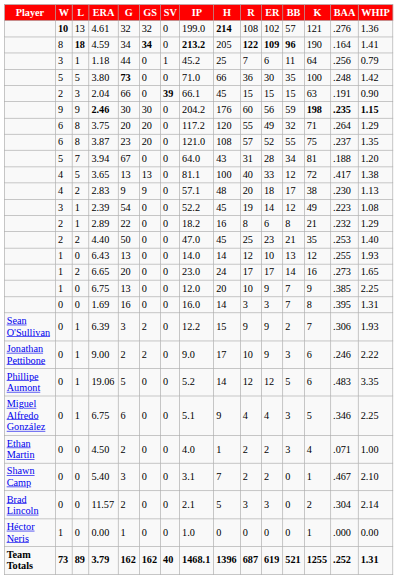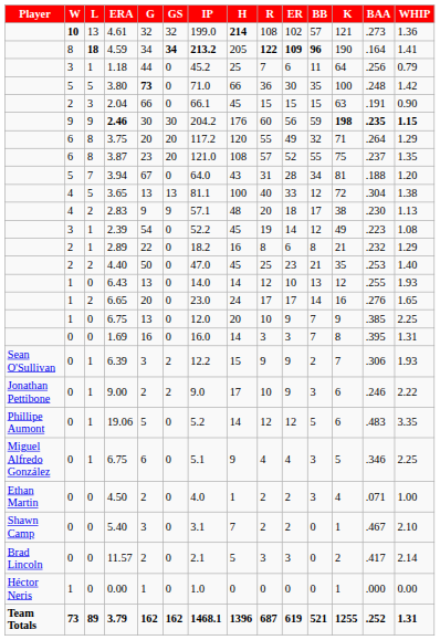 <table class="wikitable sortable">
 <tr>
 <th style="background: red; color:#FFF; width:10%;">Player</th>
 <th style="background: red; color:#FFF; width:4%;">W</th>
 <th style="background: red; color:#FFF; width:4%;">L</th>
 <th style="background: red; color:#FFF; width:4%;">ERA</th>
 <th style="background: red; color:#FFF; width:4%;">G</th>
 <th style="background: red; color:#FFF; width:4%;">GS</th>
-<th style="background: red; color:#FFF; width:4%;">SV</th>
 <th style="background: red; color:#FFF; width:4%;">IP</th>
 <th style="background: red; color:#FFF; width:4%;">H</th>
 <th style="background: red; color:#FFF; width:4%;">R</th>
 <th style="background: red; color:#FFF; width:4%;">ER</th>
 <th style="background: red; color:#FFF; width:4%;">BB</th>
 <th style="background: red; color:#FFF; width:4%;">K</th>
 <th style="background: red; color:#FFF; width:4%;">BAA</th>
 <th style="background: red; color:#FFF; width:4%;">WHIP</th>
 </tr>
 <tr>
 <td></td>
 <td><strong>10</strong></td>
 <td>13</td>
 <td>4.61</td>
 <td>32</td>
 <td>32</td>
-<td>0</td>
 <td>199.0</td>
 <td><strong>214</strong></td>
 <td>108</td>
 <td>102</td>
 <td>57</td>
 <td>121</td>
-<td>.276</td>
+<td>.273</td>
 <td>1.36</td>
 </tr>
 <tr>
 <td></td>
 <td>8</td>
 <td><strong>18</strong></td>
 <td>4.59</td>
 <td>34</td>
 <td><strong>34</strong></td>
-<td>0</td>
 <td><strong>213.2</strong></td>
 <td>205</td>
 <td><strong>122</strong></td>
 <td><strong>109</strong></td>
 <td><strong>96</strong></td>
 <td>190</td>
 <td>.164</td>
 <td>1.41</td>
 </tr>
 <tr>
 <td></td>
 <td>3</td>
 <td>1</td>
 <td>1.18</td>
 <td>44</td>
 <td>0</td>
-<td>1</td>
 <td>45.2</td>
 <td>25</td>
 <td>7</td>
 <td>6</td>
 <td>11</td>
 <td>64</td>
 <td>.256</td>
 <td>0.79</td>
 </tr>
 <tr>
 <td></td>
 <td>5</td>
 <td>5</td>
 <td>3.80</td>
 <td><strong>73</strong></td>
-<td>0</td>
 <td>0</td>
 <td>71.0</td>
 <td>66</td>
 <td>36</td>
 <td>30</td>
 <td>35</td>
 <td>100</td>
 <td>.248</td>
 <td>1.42</td>
 </tr>
 <tr>
 <td></td>
 <td>2</td>
 <td>3</td>
 <td>2.04</td>
 <td>66</td>
 <td>0</td>
-<td><strong>39</strong></td>
 <td>66.1</td>
 <td>45</td>
 <td>15</td>
 <td>15</td>
 <td>15</td>
 <td>63</td>
 <td>.191</td>
 <td>0.90</td>
 </tr>
 <tr>
 <td></td>
 <td>9</td>
 <td>9</td>
 <td><strong>2.46</strong></td>
 <td>30</td>
 <td>30</td>
-<td>0</td>
 <td>204.2</td>
 <td>176</td>
 <td>60</td>
 <td>56</td>
 <td>59</td>
 <td><strong>198</strong></td>
 <td><strong>.235</strong></td>
 <td><strong>1.15</strong></td>
 </tr>
 <tr>
 <td></td>
 <td>6</td>
 <td>8</td>
 <td>3.75</td>
 <td>20</td>
 <td>20</td>
-<td>0</td>
 <td>117.2</td>
 <td>120</td>
 <td>55</td>
 <td>49</td>
 <td>32</td>
 <td>71</td>
 <td>.264</td>
 <td>1.29</td>
 </tr>
 <tr>
 <td></td>
 <td>6</td>
 <td>8</td>
 <td>3.87</td>
 <td>23</td>
 <td>20</td>
-<td>0</td>
 <td>121.0</td>
 <td>108</td>
 <td>57</td>
 <td>52</td>
 <td>55</td>
 <td>75</td>
 <td>.237</td>
 <td>1.35</td>
 </tr>
 <tr>
 <td></td>
 <td>5</td>
 <td>7</td>
 <td>3.94</td>
 <td>67</td>
-<td>0</td>
 <td>0</td>
 <td>64.0</td>
 <td>43</td>
 <td>31</td>
 <td>28</td>
 <td>34</td>
 <td>81</td>
 <td>.188</td>
 <td>1.20</td>
 </tr>
 <tr>
 <td></td>
 <td>4</td>
 <td>5</td>
 <td>3.65</td>
 <td>13</td>
 <td>13</td>
-<td>0</td>
 <td>81.1</td>
 <td>100</td>
 <td>40</td>
 <td>33</td>
 <td>12</td>
 <td>72</td>
-<td>.417</td>
+<td>.304</td>
 <td>1.38</td>
 </tr>
 <tr>
 <td></td>
 <td>4</td>
 <td>2</td>
 <td>2.83</td>
 <td>9</td>
 <td>9</td>
-<td>0</td>
 <td>57.1</td>
 <td>48</td>
 <td>20</td>
 <td>18</td>
 <td>17</td>
 <td>38</td>
 <td>.230</td>
 <td>1.13</td>
 </tr>
 <tr>
 <td></td>
 <td>3</td>
 <td>1</td>
 <td>2.39</td>
 <td>54</td>
-<td>0</td>
 <td>0</td>
 <td>52.2</td>
 <td>45</td>
 <td>19</td>
 <td>14</td>
 <td>12</td>
 <td>49</td>
 <td>.223</td>
 <td>1.08</td>
 </tr>
 <tr>
 <td></td>
 <td>2</td>
 <td>1</td>
 <td>2.89</td>
 <td>22</td>
 <td>0</td>
-<td>0</td>
 <td>18.2</td>
 <td>16</td>
 <td>8</td>
 <td>6</td>
 <td>8</td>
 <td>21</td>
 <td>.232</td>
 <td>1.29</td>
 </tr>
 <tr>
 <td></td>
 <td>2</td>
 <td>2</td>
 <td>4.40</td>
 <td>50</td>
-<td>0</td>
 <td>0</td>
 <td>47.0</td>
 <td>45</td>
 <td>25</td>
 <td>23</td>
 <td>21</td>
 <td>35</td>
 <td>.253</td>
 <td>1.40</td>
 </tr>
 <tr>
 <td></td>
 <td>1</td>
 <td>0</td>
 <td>6.43</td>
 <td>13</td>
 <td>0</td>
-<td>0</td>
 <td>14.0</td>
 <td>14</td>
 <td>12</td>
 <td>10</td>
 <td>13</td>
 <td>12</td>
 <td>.255</td>
 <td>1.93</td>
 </tr>
 <tr>
 <td></td>
 <td>1</td>
 <td>2</td>
 <td>6.65</td>
 <td>20</td>
 <td>0</td>
-<td>0</td>
 <td>23.0</td>
 <td>24</td>
 <td>17</td>
 <td>17</td>
 <td>14</td>
 <td>16</td>
-<td>.273</td>
+<td>.276</td>
 <td>1.65</td>
 </tr>
 <tr>
 <td></td>
 <td>1</td>
 <td>0</td>
 <td>6.75</td>
 <td>13</td>
-<td>0</td>
 <td>0</td>
 <td>12.0</td>
 <td>20</td>
 <td>10</td>
 <td>9</td>
 <td>7</td>
 <td>9</td>
 <td>.385</td>
 <td>2.25</td>
 </tr>
 <tr>
 <td></td>
 <td>0</td>
 <td>0</td>
 <td>1.69</td>
 <td>16</td>
 <td>0</td>
-<td>0</td>
 <td>16.0</td>
 <td>14</td>
 <td>3</td>
 <td>3</td>
 <td>7</td>
 <td>8</td>
 <td>.395</td>
 <td>1.31</td>
 </tr>
 <tr>
 <td><a href='#'>Sean O'Sullivan</a></td>
 <td>0</td>
 <td>1</td>
 <td>6.39</td>
 <td>3</td>
 <td>2</td>
-<td>0</td>
 <td>12.2</td>
 <td>15</td>
 <td>9</td>
 <td>9</td>
 <td>2</td>
 <td>7</td>
 <td>.306</td>
 <td>1.93</td>
 </tr>
 <tr>
 <td><a href='#'>Jonathan Pettibone</a></td>
 <td>0</td>
 <td>1</td>
 <td>9.00</td>
 <td>2</td>
 <td>2</td>
-<td>0</td>
 <td>9.0</td>
 <td>17</td>
 <td>10</td>
 <td>9</td>
 <td>3</td>
 <td>6</td>
 <td>.246</td>
 <td>2.22</td>
 </tr>
 <tr>
 <td><a href='#'>Phillipe Aumont</a></td>
 <td>0</td>
 <td>1</td>
 <td>19.06</td>
 <td>5</td>
-<td>0</td>
 <td>0</td>
 <td>5.2</td>
 <td>14</td>
 <td>12</td>
 <td>12</td>
 <td>5</td>
 <td>6</td>
 <td>.483</td>
 <td>3.35</td>
 </tr>
 <tr>
 <td><a href='#'>Miguel Alfredo González</a></td>
 <td>0</td>
 <td>1</td>
 <td>6.75</td>
 <td>6</td>
 <td>0</td>
-<td>0</td>
 <td>5.1</td>
 <td>9</td>
 <td>4</td>
 <td>4</td>
 <td>3</td>
 <td>5</td>
 <td>.346</td>
 <td>2.25</td>
 </tr>
 <tr>
 <td><a href='#'>Ethan Martin</a></td>
 <td>0</td>
 <td>0</td>
 <td>4.50</td>
 <td>2</td>
-<td>0</td>
 <td>0</td>
 <td>4.0</td>
 <td>1</td>
 <td>2</td>
 <td>2</td>
 <td>3</td>
 <td>4</td>
 <td>.071</td>
 <td>1.00</td>
 </tr>
 <tr>
 <td><a href='#'>Shawn Camp</a></td>
 <td>0</td>
 <td>0</td>
 <td>5.40</td>
 <td>3</td>
 <td>0</td>
-<td>0</td>
 <td>3.1</td>
 <td>7</td>
 <td>2</td>
 <td>2</td>
 <td>0</td>
 <td>1</td>
 <td>.467</td>
 <td>2.10</td>
 </tr>
 <tr>
 <td><a href='#'>Brad Lincoln</a></td>
 <td>0</td>
 <td>0</td>
 <td>11.57</td>
 <td>2</td>
 <td>0</td>
-<td>0</td>
 <td>2.1</td>
 <td>5</td>
 <td>3</td>
 <td>3</td>
 <td>0</td>
 <td>2</td>
-<td>.304</td>
+<td>.417</td>
 <td>2.14</td>
 </tr>
 <tr>
 <td><a href='#'>Héctor Neris</a></td>
 <td>1</td>
 <td>0</td>
 <td>0.00</td>
 <td>1</td>
-<td>0</td>
 <td>0</td>
 <td>1.0</td>
 <td>0</td>
 <td>0</td>
 <td>0</td>
 <td>0</td>
 <td>1</td>
 <td>.000</td>
 <td>0.00</td>
 </tr>
 <tr>
 <td><strong>Team Totals</strong></td>
 <td><strong>73</strong></td>
 <td><strong>89</strong></td>
 <td><strong>3.79</strong></td>
 <td><strong>162</strong></td>
 <td><strong>162</strong></td>
-<td><strong>40</strong></td>
 <td><strong>1468.1</strong></td>
 <td><strong>1396</strong></td>
 <td><strong>687</strong></td>
 <td><strong>619</strong></td>
 <td><strong>521</strong></td>
 <td><strong>1255</strong></td>
 <td><strong>.252</strong></td>
 <td><strong>1.31</strong></td>
 </tr>
 </table>
